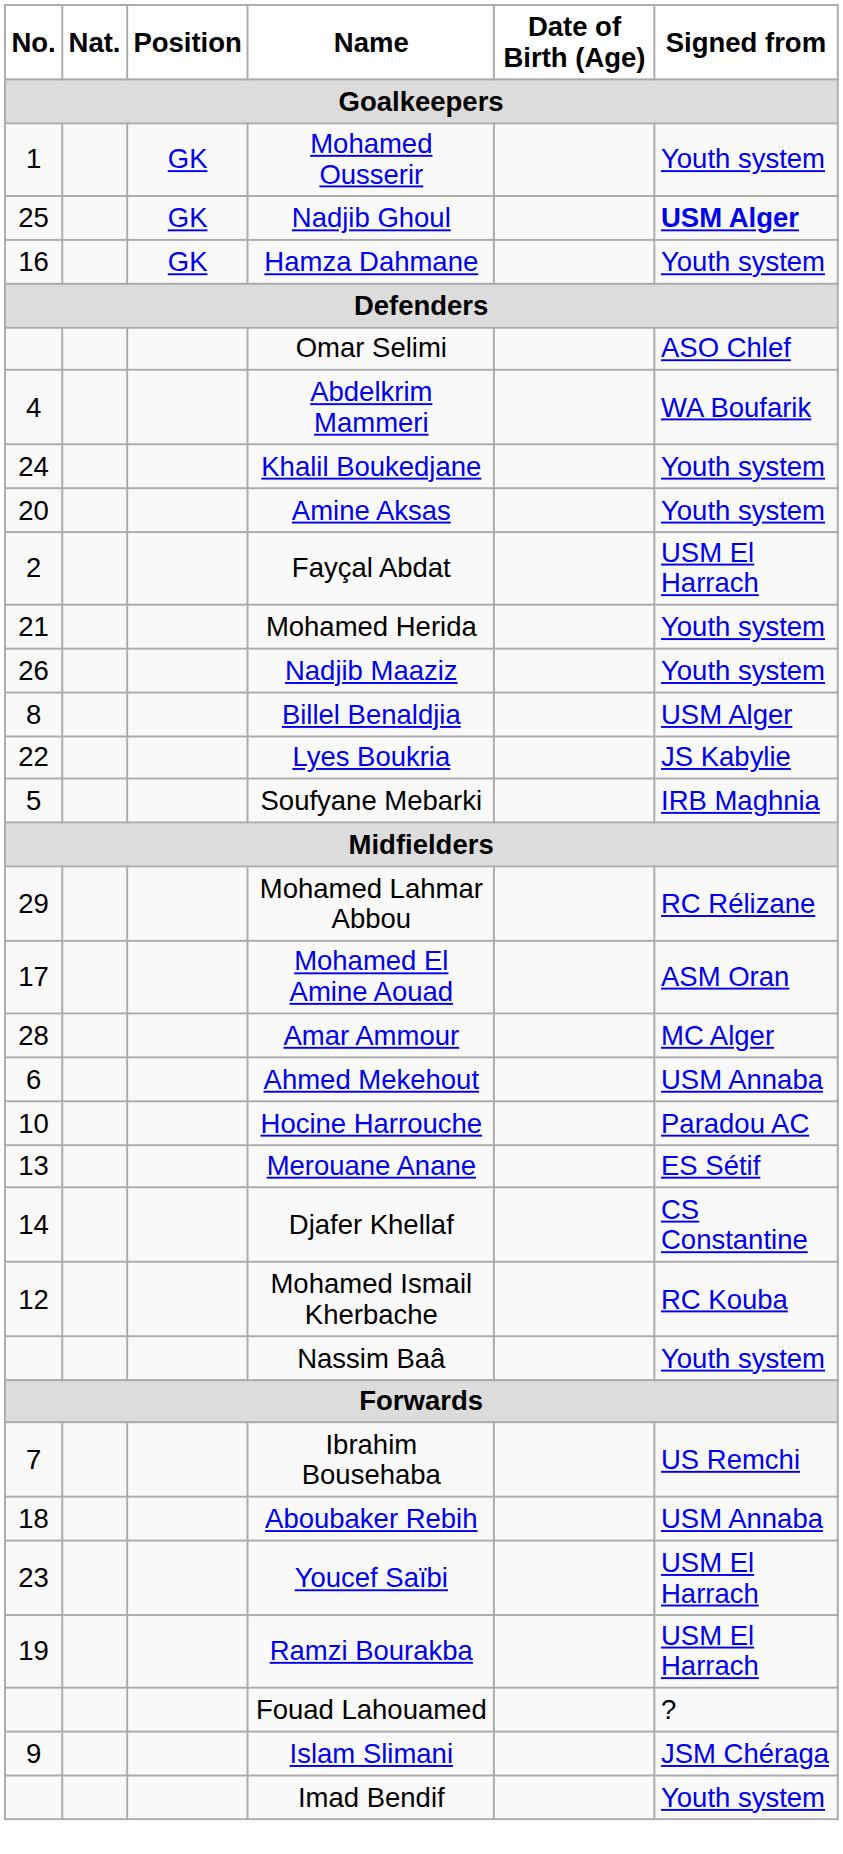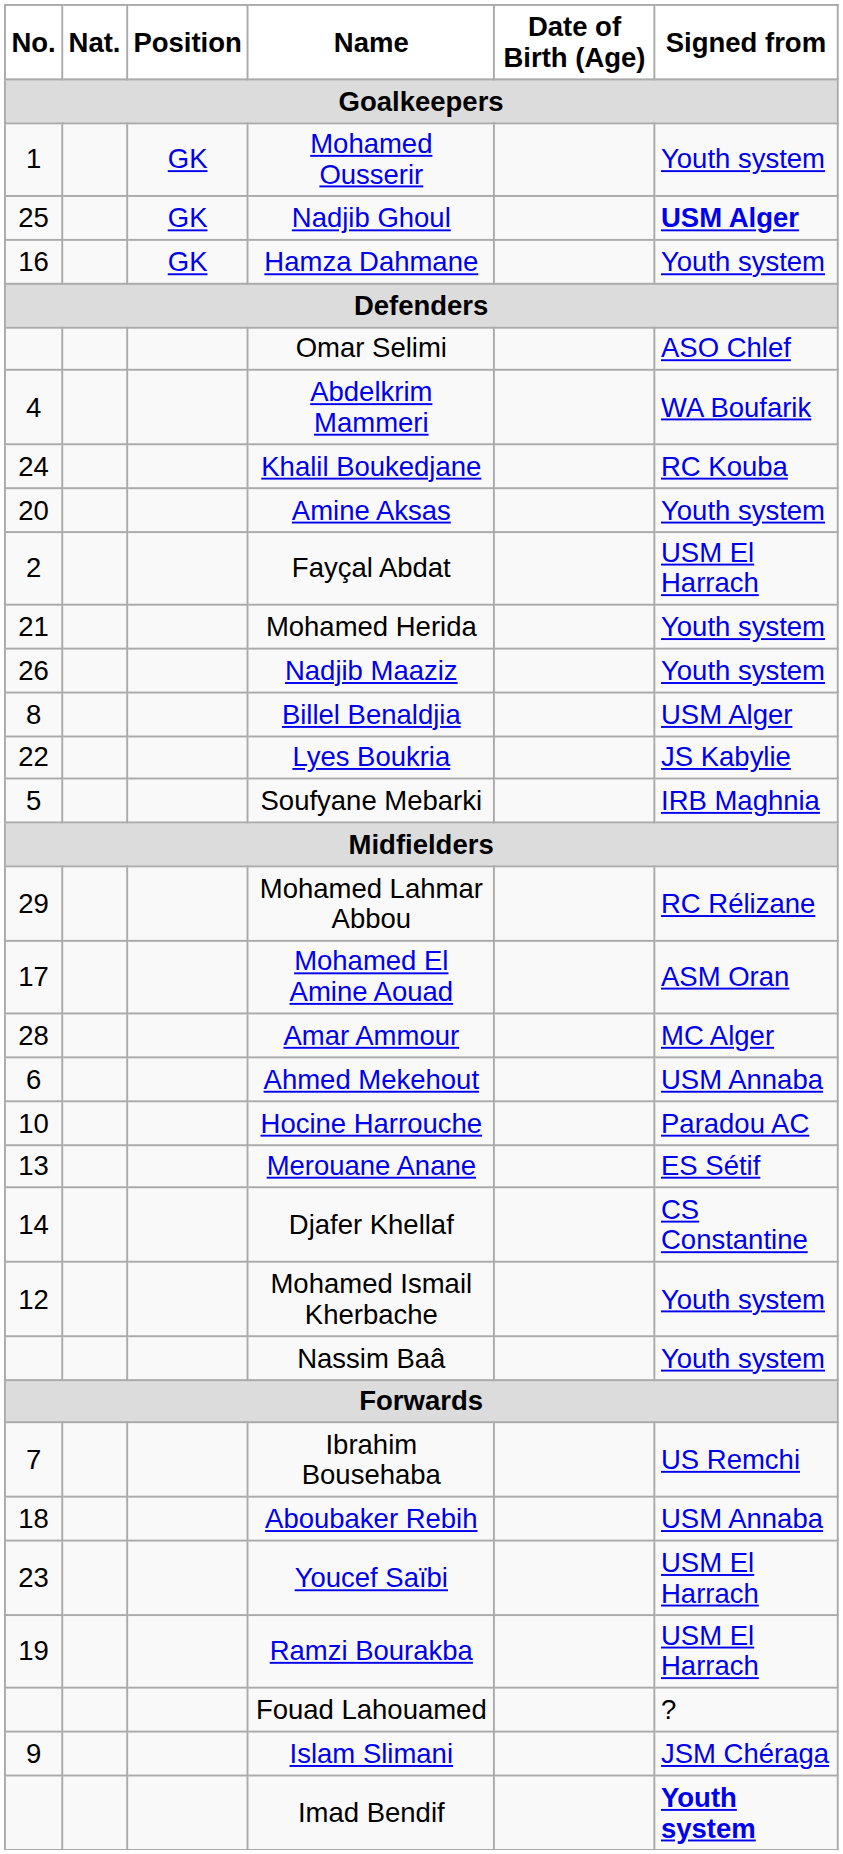 <table class="wikitable" style="text-align:center; font-size:90%; width:70%">
 <tr>
 <th style="background:white; color:black; text-align:center;">No.</th>
 <th style="background:white; color:black; text-align:center;">Nat.</th>
 <th style="background:white; color:black; text-align:center;">Position</th>
 <th style="background:white; color:black; text-align:center;">Name</th>
 <th style="background:white; color:black; text-align:center;">Date of Birth (Age)</th>
 <th style="background:white; color:black; text-align:center;">Signed from</th>
 </tr>
 <tr>
 <th colspan=10 style="background:#DCDCDC; text-align:center;">Goalkeepers</th>
 </tr>
 <tr>
 <td>1</td>
 <td></td>
 <td><a href='#'>GK</a></td>
 <td><a href='#'>Mohamed Ousserir</a></td>
 <td></td>
 <td style="text-align:left"> <a href='#'>Youth system</a></td>
 </tr>
 <tr>
 <td>25</td>
 <td></td>
 <td><a href='#'>GK</a></td>
 <td><a href='#'>Nadjib Ghoul</a></td>
 <td></td>
 <td style="text-align:left"><strong> <a href='#'>USM Alger</a></strong></td>
 </tr>
 <tr>
 <td>16</td>
 <td></td>
 <td><a href='#'>GK</a></td>
 <td><a href='#'>Hamza Dahmane</a></td>
 <td></td>
 <td style="text-align:left"> <a href='#'>Youth system</a></td>
 </tr>
 <tr>
 <th colspan=10 style="background:#DCDCDC; text-align:center;">Defenders</th>
 </tr>
 <tr>
 <td></td>
 <td></td>
 <td></td>
 <td>Omar Selimi</td>
 <td></td>
 <td style="text-align:left"> <a href='#'>ASO Chlef</a></td>
 </tr>
 <tr>
 <td>4</td>
 <td></td>
 <td></td>
 <td><a href='#'>Abdelkrim Mammeri</a></td>
 <td></td>
 <td style="text-align:left"> <a href='#'>WA Boufarik</a></td>
 </tr>
 <tr>
 <td>24</td>
 <td></td>
 <td></td>
 <td><a href='#'>Khalil Boukedjane</a></td>
 <td></td>
-<td style="text-align:left"> <a href='#'>Youth system</a></td>
+<td style="text-align:left"> <a href='#'>RC Kouba</a></td>
 </tr>
 <tr>
 <td>20</td>
 <td></td>
 <td></td>
 <td><a href='#'>Amine Aksas</a></td>
 <td></td>
 <td style="text-align:left"> <a href='#'>Youth system</a></td>
 </tr>
 <tr>
 <td>2</td>
 <td></td>
 <td></td>
 <td>Fayçal Abdat</td>
 <td></td>
 <td style="text-align:left"> <a href='#'>USM El Harrach</a></td>
 </tr>
 <tr>
 <td>21</td>
 <td></td>
 <td></td>
 <td>Mohamed Herida</td>
 <td></td>
 <td style="text-align:left"> <a href='#'>Youth system</a></td>
 </tr>
 <tr>
 <td>26</td>
 <td></td>
 <td></td>
 <td><a href='#'>Nadjib Maaziz</a></td>
 <td></td>
 <td style="text-align:left"> <a href='#'>Youth system</a></td>
 </tr>
 <tr>
 <td>8</td>
 <td></td>
 <td></td>
 <td><a href='#'>Billel Benaldjia</a></td>
 <td></td>
 <td style="text-align:left"> <a href='#'>USM Alger</a></td>
 </tr>
 <tr>
 <td>22</td>
 <td></td>
 <td></td>
 <td><a href='#'>Lyes Boukria</a></td>
 <td></td>
 <td style="text-align:left"> <a href='#'>JS Kabylie</a></td>
 </tr>
 <tr>
 <td>5</td>
 <td></td>
 <td></td>
 <td>Soufyane Mebarki</td>
 <td></td>
 <td style="text-align:left"> <a href='#'>IRB Maghnia</a></td>
 </tr>
 <tr>
 <th colspan=10 style="background:#DCDCDC; text-align:center;">Midfielders</th>
 </tr>
 <tr>
 <td>29</td>
 <td></td>
 <td></td>
 <td>Mohamed Lahmar Abbou</td>
 <td></td>
 <td style="text-align:left"> <a href='#'>RC Rélizane</a></td>
 </tr>
 <tr>
 <td>17</td>
 <td></td>
 <td></td>
 <td><a href='#'>Mohamed El Amine Aouad</a></td>
 <td></td>
 <td style="text-align:left"> <a href='#'>ASM Oran</a></td>
 </tr>
 <tr>
 <td>28</td>
 <td></td>
 <td></td>
 <td><a href='#'>Amar Ammour</a></td>
 <td></td>
 <td style="text-align:left"> <a href='#'>MC Alger</a></td>
 </tr>
 <tr>
 <td>6</td>
 <td></td>
 <td></td>
 <td><a href='#'>Ahmed Mekehout</a></td>
 <td></td>
 <td style="text-align:left"> <a href='#'>USM Annaba</a></td>
 </tr>
 <tr>
 <td>10</td>
 <td></td>
 <td></td>
 <td><a href='#'>Hocine Harrouche</a></td>
 <td></td>
 <td style="text-align:left"> <a href='#'>Paradou AC</a></td>
 </tr>
 <tr>
 <td>13</td>
 <td></td>
 <td></td>
 <td><a href='#'>Merouane Anane</a></td>
 <td></td>
 <td style="text-align:left"> <a href='#'>ES Sétif</a></td>
 </tr>
 <tr>
 <td>14</td>
 <td></td>
 <td></td>
 <td>Djafer Khellaf</td>
 <td></td>
 <td style="text-align:left"> <a href='#'>CS Constantine</a></td>
 </tr>
 <tr>
 <td>12</td>
 <td></td>
 <td></td>
 <td>Mohamed Ismail Kherbache</td>
 <td></td>
-<td style="text-align:left"> <a href='#'>RC Kouba</a></td>
+<td style="text-align:left"> <a href='#'>Youth system</a></td>
 </tr>
 <tr>
 <td></td>
 <td></td>
 <td></td>
 <td>Nassim Baâ</td>
 <td></td>
 <td style="text-align:left"> <a href='#'>Youth system</a></td>
 </tr>
 <tr>
 <th colspan=10 style="background:#DCDCDC; text-align:center;">Forwards</th>
 </tr>
 <tr>
 <td>7</td>
 <td></td>
 <td></td>
 <td>Ibrahim Bousehaba</td>
 <td></td>
 <td style="text-align:left"> <a href='#'>US Remchi</a></td>
 </tr>
 <tr>
 <td>18</td>
 <td></td>
 <td></td>
 <td><a href='#'>Aboubaker Rebih</a></td>
 <td></td>
 <td style="text-align:left"> <a href='#'>USM Annaba</a></td>
 </tr>
 <tr>
 <td>23</td>
 <td></td>
 <td></td>
 <td><a href='#'>Youcef Saïbi</a></td>
 <td></td>
 <td style="text-align:left"> <a href='#'>USM El Harrach</a></td>
 </tr>
 <tr>
 <td>19</td>
 <td></td>
 <td></td>
 <td><a href='#'>Ramzi Bourakba</a></td>
 <td></td>
 <td style="text-align:left"> <a href='#'>USM El Harrach</a></td>
 </tr>
 <tr>
 <td></td>
 <td></td>
 <td></td>
 <td>Fouad Lahouamed</td>
 <td></td>
 <td style="text-align:left"> ?</td>
 </tr>
 <tr>
 <td>9</td>
 <td></td>
 <td></td>
 <td><a href='#'>Islam Slimani</a></td>
 <td></td>
 <td style="text-align:left"> <a href='#'>JSM Chéraga</a></td>
 </tr>
 <tr>
 <td></td>
 <td></td>
 <td></td>
 <td>Imad Bendif</td>
 <td></td>
-<td style="text-align:left"> <a href='#'>Youth system</a></td>
+<td style="text-align:left"><strong> <a href='#'>Youth system</a></strong></td>
 </tr>
 <tr>
 </tr>
 </table>
